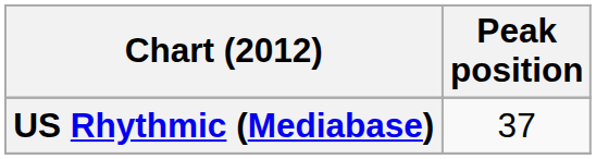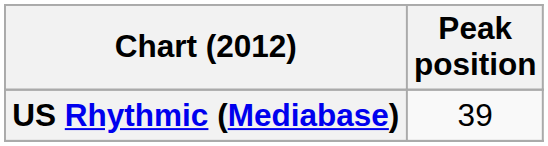 <table class="wikitable plainrowheaders sortable" style="text-align:center;">
 <tr>
 <th scope="col">Chart (2012)</th>
 <th scope="col">Peak<br>position</th>
 </tr>
 <tr>
 </tr>
 <tr>
 <th scope="row">US <a href='#'>Rhythmic</a> (<a href='#'>Mediabase</a>)</th>
-<td>37</td>
+<td>39</td>
 </tr>
 <tr>
 </tr>
 </table>
